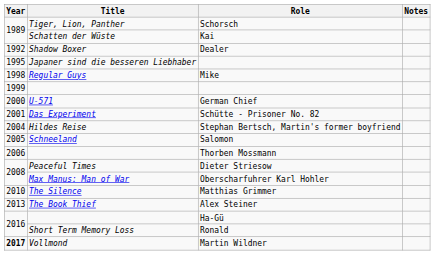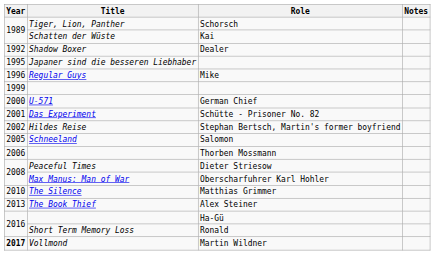 <table class="wikitable sortable">
 <tr>
 <th>Year</th>
 <th>Title</th>
 <th>Role</th>
 <th class="unsortable">Notes</th>
 </tr>
 <tr>
 <td rowspan=2>1989</td>
 <td><em>Tiger, Lion, Panther</em></td>
 <td>Schorsch</td>
 <td></td>
 </tr>
 <tr>
 <td><em>Schatten der Wüste</em></td>
 <td>Kai</td>
 <td></td>
 </tr>
 <tr>
 <td>1992</td>
 <td><em>Shadow Boxer</em></td>
 <td>Dealer</td>
 <td></td>
 </tr>
 <tr>
 <td>1995</td>
 <td><em>Japaner sind die besseren Liebhaber</em></td>
 <td></td>
 <td></td>
 </tr>
 <tr>
-<td>1998</td>
+<td>1996</td>
 <td><em><a href='#'>Regular Guys</a></em></td>
 <td>Mike</td>
 <td></td>
 </tr>
 <tr>
 <td>1999</td>
 <td><em></em></td>
 <td></td>
 <td></td>
 </tr>
 <tr>
 <td>2000</td>
 <td><em><a href='#'>U-571</a></em></td>
 <td>German Chief</td>
 <td></td>
 </tr>
 <tr>
 <td>2001</td>
 <td><em><a href='#'>Das Experiment</a></em></td>
 <td>Schütte - Prisoner No. 82</td>
 <td></td>
 </tr>
 <tr>
-<td>2004</td>
+<td>2002</td>
 <td><em>Hildes Reise</em></td>
 <td>Stephan Bertsch, Martin's former boyfriend</td>
 <td></td>
 </tr>
 <tr>
 <td>2005</td>
 <td><em><a href='#'>Schneeland</a></em></td>
 <td>Salomon</td>
 <td></td>
 </tr>
 <tr>
 <td>2006</td>
 <td><em></em></td>
 <td>Thorben Mossmann</td>
 <td></td>
 </tr>
 <tr>
 <td rowspan=2>2008</td>
 <td><em>Peaceful Times</em></td>
 <td>Dieter Striesow</td>
 <td></td>
 </tr>
 <tr>
 <td><em><a href='#'>Max Manus: Man of War</a></em></td>
 <td>Oberscharfuhrer Karl Hohler</td>
 <td></td>
 </tr>
 <tr>
 <td>2010</td>
 <td><em><a href='#'>The Silence</a></em></td>
 <td>Matthias Grimmer</td>
 <td></td>
 </tr>
 <tr>
 <td>2013</td>
 <td><em><a href='#'>The Book Thief</a></em></td>
 <td>Alex Steiner</td>
 <td></td>
 </tr>
 <tr>
 <td rowspan=2>2016</td>
 <td><em></em></td>
 <td>Ha-Gü</td>
 <td></td>
 </tr>
 <tr>
 <td><em>Short Term Memory Loss</em></td>
 <td>Ronald</td>
 <td></td>
 </tr>
 <tr>
 <td><strong>2017</strong></td>
 <td><em>Vollmond</em></td>
 <td>Martin Wildner</td>
 <td></td>
 </tr>
 </table>
